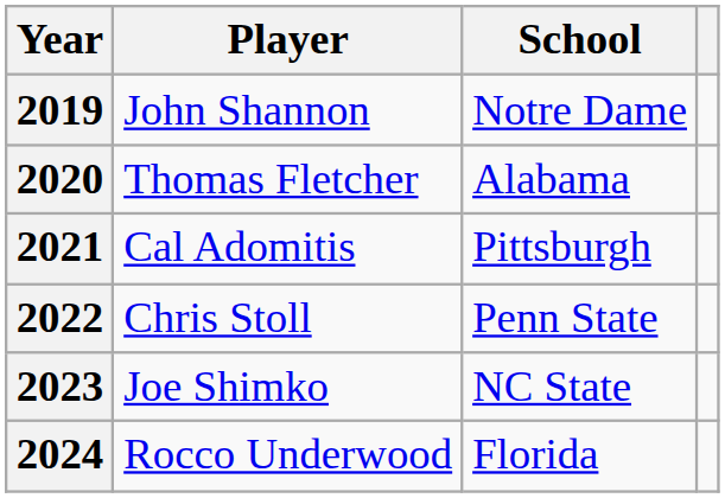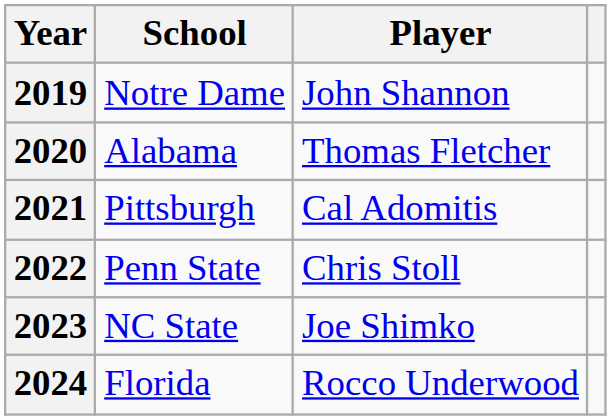 <table class="wikitable">
 <tr>
 <th>Year</th>
+<th>School</th>
 <th>Player</th>
-<th>School</th>
 <th></th>
 </tr>
 <tr>
 <th>2019</th>
+<td><a href='#'>Notre Dame</a></td>
 <td><a href='#'>John Shannon</a></td>
-<td><a href='#'>Notre Dame</a></td>
 <td></td>
 </tr>
 <tr>
 <th>2020</th>
+<td><a href='#'>Alabama</a></td>
 <td><a href='#'>Thomas Fletcher</a></td>
-<td><a href='#'>Alabama</a></td>
 <td></td>
 </tr>
 <tr>
 <th>2021</th>
+<td><a href='#'>Pittsburgh</a></td>
 <td><a href='#'>Cal Adomitis</a></td>
-<td><a href='#'>Pittsburgh</a></td>
 <td></td>
 </tr>
 <tr>
 <th>2022</th>
+<td><a href='#'>Penn State</a></td>
 <td><a href='#'>Chris Stoll</a></td>
-<td><a href='#'>Penn State</a></td>
 <td></td>
 </tr>
 <tr>
 <th>2023</th>
+<td><a href='#'>NC State</a></td>
 <td><a href='#'>Joe Shimko</a></td>
-<td><a href='#'>NC State</a></td>
 <td></td>
 </tr>
 <tr>
 <th>2024</th>
+<td><a href='#'>Florida</a></td>
 <td><a href='#'>Rocco Underwood</a></td>
-<td><a href='#'>Florida</a></td>
 <td></td>
 </tr>
 </table>
